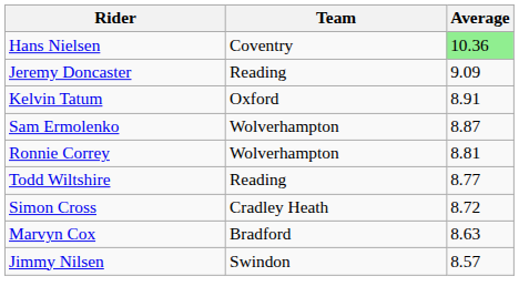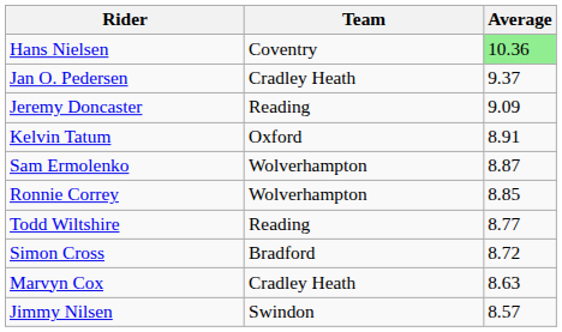 <table class="wikitable" style="font-size: 100%">
 <tr>
 <th width=200>Rider</th>
 <th width=200>Team</th>
 <th width=40>Average</th>
 </tr>
 <tr>
 <td align="left"> <a href='#'>Hans Nielsen</a></td>
 <td>Coventry</td>
 <td style="background: lightgreen;">10.36</td>
+</tr>
+<tr>
+<td align="left"> <a href='#'>Jan O. Pedersen</a></td>
+<td>Cradley Heath</td>
+<td>9.37</td>
 </tr>
 <tr>
 <td align="left"> <a href='#'>Jeremy Doncaster</a></td>
 <td>Reading</td>
 <td>9.09</td>
 </tr>
 <tr>
 <td align="left"> <a href='#'>Kelvin Tatum</a></td>
 <td>Oxford</td>
 <td>8.91</td>
 </tr>
 <tr>
 <td align="left"> <a href='#'>Sam Ermolenko</a></td>
 <td>Wolverhampton</td>
 <td>8.87</td>
 </tr>
 <tr>
 <td align="left"> <a href='#'>Ronnie Correy</a></td>
 <td>Wolverhampton</td>
-<td>8.81</td>
+<td>8.85</td>
 </tr>
 <tr>
 <td align="left"> <a href='#'>Todd Wiltshire</a></td>
 <td>Reading</td>
 <td>8.77</td>
 </tr>
 <tr>
 <td align="left"> <a href='#'>Simon Cross</a></td>
-<td>Cradley Heath</td>
+<td>Bradford</td>
 <td>8.72</td>
 </tr>
 <tr>
 <td align="left"> <a href='#'>Marvyn Cox</a></td>
-<td>Bradford</td>
+<td>Cradley Heath</td>
 <td>8.63</td>
 </tr>
 <tr>
 <td align="left"> <a href='#'>Jimmy Nilsen</a></td>
 <td>Swindon</td>
 <td>8.57</td>
 </tr>
 </table>
